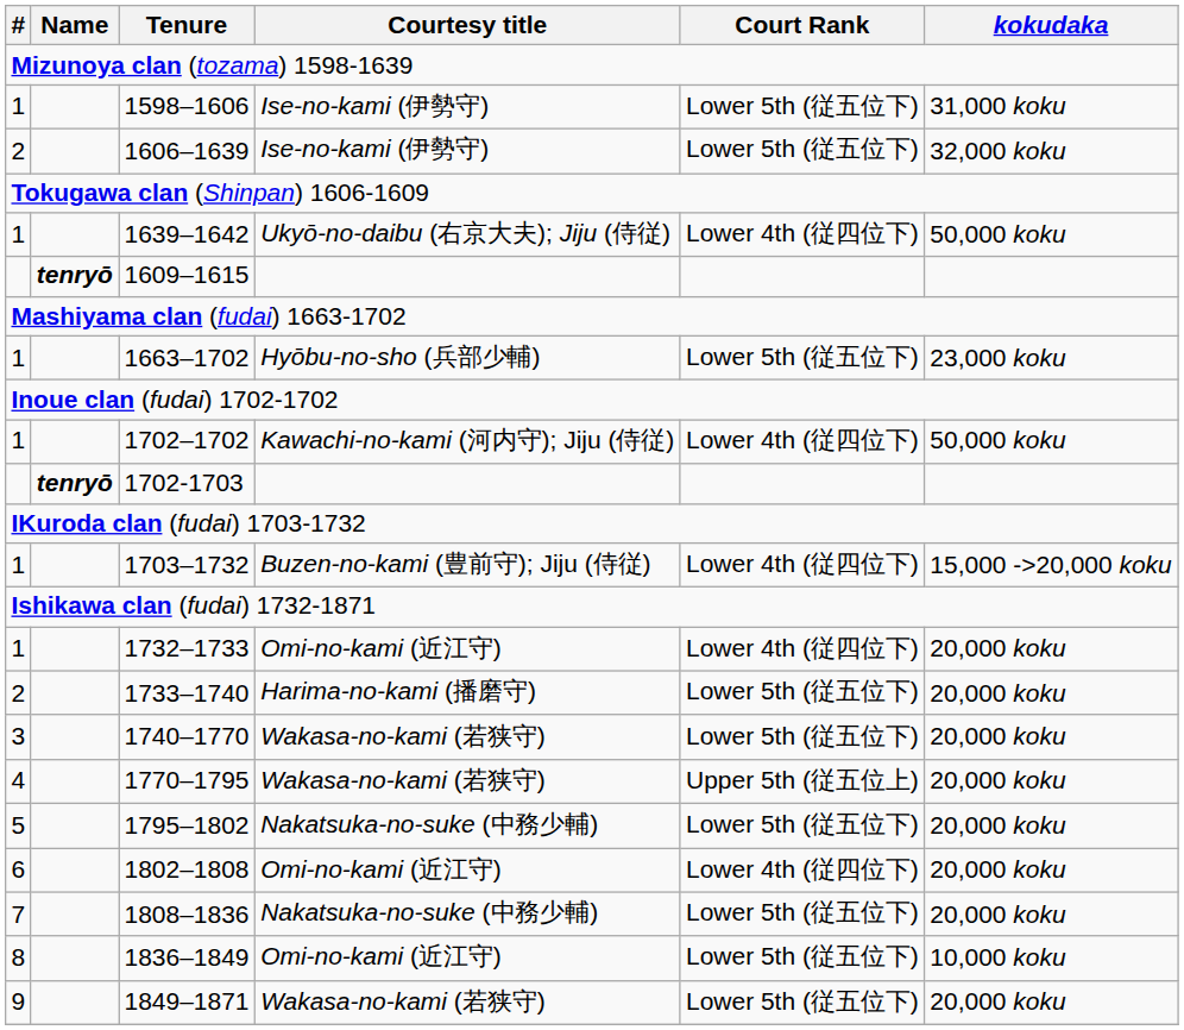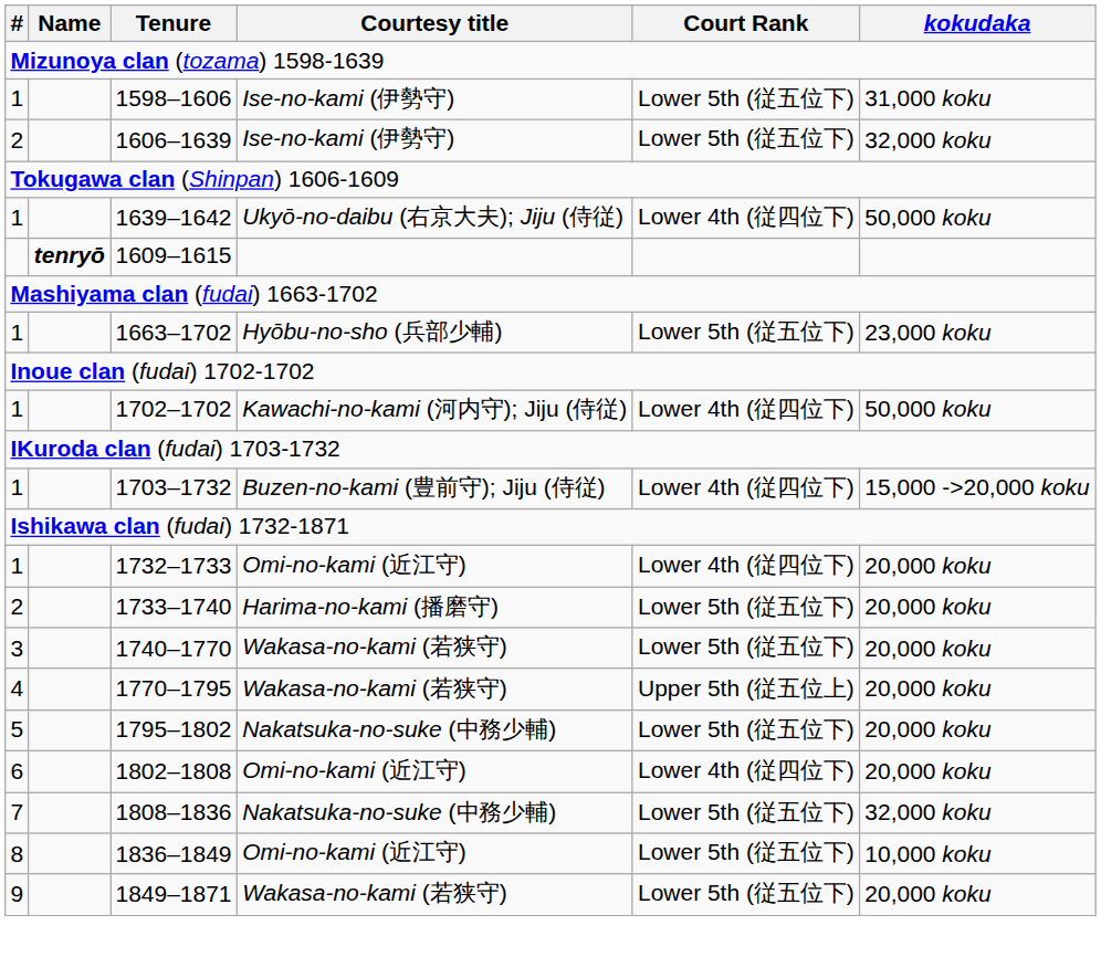 <table class=wikitable>
 <tr>
 <th>#</th>
 <th>Name</th>
 <th>Tenure</th>
 <th>Courtesy title</th>
 <th>Court Rank</th>
 <th><em><a href='#'>kokudaka</a></em></th>
 </tr>
 <tr>
 <td colspan=6> <strong><a href='#'>Mizunoya clan</a></strong> (<em><a href='#'>tozama</a></em>) 1598-1639</td>
 </tr>
 <tr>
 <td>1</td>
 <td></td>
 <td>1598–1606</td>
 <td><em>Ise-no-kami</em> (伊勢守)</td>
 <td>Lower 5th  (従五位下)</td>
 <td>31,000 <em>koku</em></td>
 </tr>
 <tr>
 <td>2</td>
 <td></td>
 <td>1606–1639</td>
 <td><em>Ise-no-kami</em> (伊勢守)</td>
 <td>Lower 5th  (従五位下)</td>
 <td>32,000 <em>koku</em></td>
 </tr>
 <tr>
 <td colspan=6> <strong><a href='#'>Tokugawa clan</a></strong> (<a href='#'><em>Shinpan</em></a>) 1606-1609</td>
 </tr>
 <tr>
 <td>1</td>
 <td></td>
 <td>1639–1642</td>
 <td><em>Ukyō-no-daibu</em> (右京大夫); <em>Jiju</em> (侍従)</td>
 <td>Lower 4th  (従四位下)</td>
 <td>50,000 <em>koku</em></td>
 </tr>
 <tr>
 <td></td>
 <td><strong><em>tenryō</em></strong></td>
 <td>1609–1615</td>
 <td></td>
 <td></td>
 <td></td>
 </tr>
 <tr>
 <td colspan=6> <strong><a href='#'>Mashiyama clan</a></strong> (<em><a href='#'>fudai</a></em>) 1663-1702</td>
 </tr>
 <tr>
 <td>1</td>
 <td></td>
 <td>1663–1702</td>
 <td><em>Hyōbu-no-sho</em> (兵部少輔)</td>
 <td>Lower 5th  (従五位下)</td>
 <td>23,000 <em>koku</em></td>
 </tr>
 <tr>
 <td colspan=6> <strong><a href='#'>Inoue clan</a></strong> (<em>fudai</em>) 1702-1702</td>
 </tr>
 <tr>
 <td>1</td>
 <td></td>
 <td>1702–1702</td>
 <td><em>Kawachi-no-kami</em> (河内守); Jiju (侍従)</td>
 <td>Lower 4th  (従四位下)</td>
 <td>50,000 <em>koku</em></td>
 </tr>
 <tr>
-<td></td>
-<td><strong><em>tenryō</em></strong></td>
-<td>1702-1703</td>
-<td></td>
-<td></td>
-<td></td>
-</tr>
-<tr>
 <td colspan=6> <strong><a href='#'>IKuroda clan</a></strong> (<em>fudai</em>) 1703-1732</td>
 </tr>
 <tr>
 <td>1</td>
 <td></td>
 <td>1703–1732</td>
 <td><em>Buzen-no-kami</em> (豊前守); Jiju (侍従)</td>
 <td>Lower 4th  (従四位下)</td>
 <td>15,000 ->20,000 <em>koku</em></td>
 </tr>
 <tr>
 <td colspan=6> <strong><a href='#'>Ishikawa clan</a></strong> (<em>fudai</em>) 1732-1871</td>
 </tr>
 <tr>
 <td>1</td>
 <td></td>
 <td>1732–1733</td>
 <td><em>Omi-no-kami</em> (近江守)</td>
 <td>Lower 4th  (従四位下)</td>
 <td>20,000 <em>koku</em></td>
 </tr>
 <tr>
 <td>2</td>
 <td></td>
 <td>1733–1740</td>
 <td><em>Harima-no-kami</em> (播磨守)</td>
 <td>Lower 5th  (従五位下)</td>
 <td>20,000 <em>koku</em></td>
 </tr>
 <tr>
 <td>3</td>
 <td></td>
 <td>1740–1770</td>
 <td><em>Wakasa-no-kami</em> (若狭守)</td>
 <td>Lower 5th  (従五位下)</td>
 <td>20,000 <em>koku</em></td>
 </tr>
 <tr>
 <td>4</td>
 <td></td>
 <td>1770–1795</td>
 <td><em>Wakasa-no-kami</em> (若狭守)</td>
 <td>Upper 5th (従五位上)</td>
 <td>20,000 <em>koku</em></td>
 </tr>
 <tr>
 <td>5</td>
 <td></td>
 <td>1795–1802</td>
 <td><em>Nakatsuka-no-suke</em> (中務少輔)</td>
 <td>Lower 5th  (従五位下)</td>
 <td>20,000 <em>koku</em></td>
 </tr>
 <tr>
 <td>6</td>
 <td></td>
 <td>1802–1808</td>
 <td><em>Omi-no-kami</em> (近江守)</td>
 <td>Lower 4th  (従四位下)</td>
 <td>20,000 <em>koku</em></td>
 </tr>
 <tr>
 <td>7</td>
 <td></td>
 <td>1808–1836</td>
 <td><em>Nakatsuka-no-suke</em> (中務少輔)</td>
 <td>Lower 5th (従五位下)</td>
-<td>20,000 <em>koku</em></td>
+<td>32,000 <em>koku</em></td>
 </tr>
 <tr>
 <td>8</td>
 <td></td>
 <td>1836–1849</td>
 <td><em>Omi-no-kami</em> (近江守)</td>
 <td>Lower 5th  (従五位下)</td>
 <td>10,000 <em>koku</em></td>
 </tr>
 <tr>
 <td>9</td>
 <td></td>
 <td>1849–1871</td>
 <td><em>Wakasa-no-kami</em> (若狭守)</td>
 <td>Lower 5th  (従五位下)</td>
 <td>20,000 <em>koku</em></td>
 </tr>
 <tr>
 </tr>
 </table>
